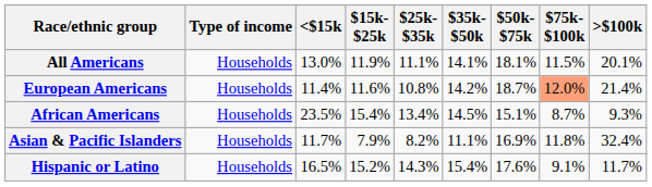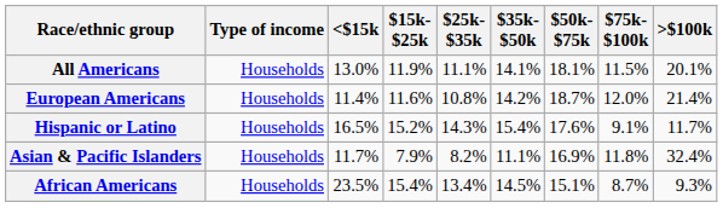 <table class="wikitable" style="text-align:right; font-size:80%; margin-right:10px">
 <tr>
 <th>Race/ethnic group</th>
 <th>Type of income</th>
 <th><$15k</th>
 <th>$15k-<br>$25k</th>
 <th>$25k-<br>$35k</th>
 <th>$35k-<br>$50k</th>
 <th>$50k-<br>$75k</th>
 <th>$75k-<br>$100k</th>
 <th>>$100k</th>
 </tr>
 <tr>
 <th rowspan=1>All <a href='#'>Americans</a></th>
 <td><a href='#'>Households</a></td>
 <td>13.0%</td>
 <td>11.9%</td>
 <td>11.1%</td>
 <td>14.1%</td>
 <td>18.1%</td>
 <td>11.5%</td>
 <td>20.1%</td>
 </tr>
 <tr>
 <th rowspan=1><a href='#'>European Americans</a></th>
 <td><a href='#'>Households</a></td>
 <td>11.4%</td>
 <td>11.6%</td>
 <td>10.8%</td>
 <td>14.2%</td>
 <td>18.7%</td>
-<td style="background: lightsalmon;">12.0%</td>
+<td>12.0%</td>
 <td>21.4%</td>
 </tr>
 <tr>
-<th rowspan=1><a href='#'>African Americans</a></th>
+<th rowspan=1><a href='#'>Hispanic or Latino</a></th>
 <td><a href='#'>Households</a></td>
-<td>23.5%</td>
+<td>16.5%</td>
+<td>15.2%</td>
+<td>14.3%</td>
 <td>15.4%</td>
-<td>13.4%</td>
-<td>14.5%</td>
-<td>15.1%</td>
-<td>8.7%</td>
-<td>9.3%</td>
+<td>17.6%</td>
+<td>9.1%</td>
+<td>11.7%</td>
 </tr>
 <tr>
 <th rowspan=1><a href='#'>Asian</a> & <a href='#'>Pacific Islanders</a></th>
 <td><a href='#'>Households</a></td>
 <td>11.7%</td>
 <td>7.9%</td>
 <td>8.2%</td>
 <td>11.1%</td>
 <td>16.9%</td>
 <td>11.8%</td>
 <td>32.4%</td>
 </tr>
 <tr>
-<th rowspan=1><a href='#'>Hispanic or Latino</a></th>
+<th rowspan=1><a href='#'>African Americans</a></th>
 <td><a href='#'>Households</a></td>
-<td>16.5%</td>
-<td>15.2%</td>
-<td>14.3%</td>
+<td>23.5%</td>
 <td>15.4%</td>
-<td>17.6%</td>
-<td>9.1%</td>
-<td>11.7%</td>
+<td>13.4%</td>
+<td>14.5%</td>
+<td>15.1%</td>
+<td>8.7%</td>
+<td>9.3%</td>
 </tr>
 </table>
